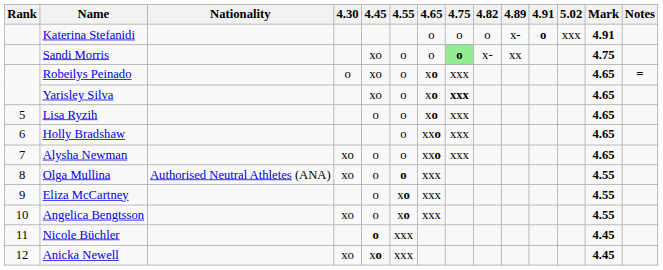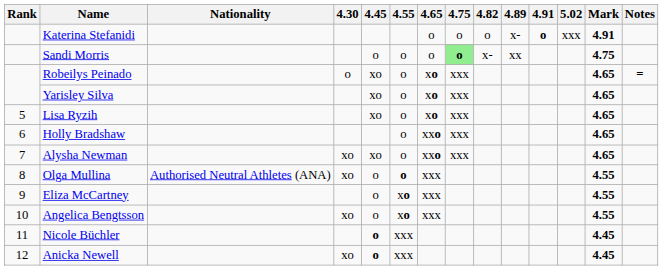 <table class="wikitable sortable" style="text-align:center">
 <tr>
 <th data-sort-type="number">Rank</th>
 <th>Name</th>
 <th>Nationality</th>
 <th>4.30</th>
 <th>4.45</th>
 <th>4.55</th>
 <th>4.65</th>
 <th>4.75</th>
 <th>4.82</th>
 <th>4.89</th>
 <th>4.91</th>
 <th>5.02</th>
 <th>Mark</th>
 <th>Notes</th>
 </tr>
 <tr>
 <td></td>
 <td style="text-align:left;"><a href='#'>Katerina Stefanidi</a></td>
 <td style="text-align:left;"></td>
 <td></td>
 <td></td>
 <td></td>
 <td>o</td>
 <td>o</td>
 <td>o</td>
 <td>x-</td>
 <td><strong>o</strong></td>
 <td>xxx</td>
 <td><strong>4.91</strong></td>
 <td> <strong></strong></td>
 </tr>
 <tr>
 <td></td>
 <td style="text-align:left;"><a href='#'>Sandi Morris</a></td>
 <td style="text-align:left;"></td>
 <td></td>
-<td>xo</td>
+<td>o</td>
 <td>o</td>
 <td>o</td>
 <td style="background: lightgreen;"><strong>o</strong></td>
 <td>x-</td>
 <td>xx</td>
 <td></td>
 <td></td>
 <td><strong>4.75</strong></td>
 <td></td>
 </tr>
 <tr>
 <td rowspan=2></td>
 <td style="text-align:left;"><a href='#'>Robeilys Peinado</a></td>
 <td style="text-align:left;"></td>
 <td>o</td>
 <td>xo</td>
 <td>o</td>
 <td>x<strong>o</strong></td>
 <td>xxx</td>
 <td></td>
 <td></td>
 <td></td>
 <td></td>
 <td><strong>4.65</strong></td>
 <td><strong>=</strong></td>
 </tr>
 <tr>
 <td style="text-align:left;"><a href='#'>Yarisley Silva</a></td>
 <td style="text-align:left;"></td>
 <td></td>
 <td>xo</td>
 <td>o</td>
 <td>x<strong>o</strong></td>
-<td><strong>xxx</strong></td>
+<td>xxx</td>
 <td></td>
 <td></td>
 <td></td>
 <td></td>
 <td><strong>4.65</strong></td>
 <td></td>
 </tr>
 <tr>
 <td>5</td>
 <td style="text-align:left;"><a href='#'>Lisa Ryzih</a></td>
 <td style="text-align:left;"></td>
 <td></td>
-<td>o</td>
+<td>xo</td>
 <td>o</td>
 <td>x<strong>o</strong></td>
 <td>xxx</td>
 <td></td>
 <td></td>
 <td></td>
 <td></td>
 <td><strong>4.65</strong></td>
 <td></td>
 </tr>
 <tr>
 <td>6</td>
 <td style="text-align:left;"><a href='#'>Holly Bradshaw</a></td>
 <td style="text-align:left;"></td>
 <td></td>
 <td></td>
 <td>o</td>
 <td>xx<strong>o</strong></td>
 <td>xxx</td>
 <td></td>
 <td></td>
 <td></td>
 <td></td>
 <td><strong>4.65</strong></td>
 <td></td>
 </tr>
 <tr>
 <td>7</td>
 <td style="text-align:left;"><a href='#'>Alysha Newman</a></td>
 <td style="text-align:left;"></td>
 <td>xo</td>
-<td>o</td>
+<td>xo</td>
 <td>o</td>
 <td>xx<strong>o</strong></td>
 <td>xxx</td>
 <td></td>
 <td></td>
 <td></td>
 <td></td>
 <td><strong>4.65</strong></td>
 <td></td>
 </tr>
 <tr>
 <td>8</td>
 <td style="text-align:left;"><a href='#'>Olga Mullina</a></td>
 <td style="text-align:left;"> <a href='#'>Authorised Neutral Athletes</a> (ANA)</td>
 <td>xo</td>
 <td>o</td>
 <td><strong>o</strong></td>
 <td>xxx</td>
 <td></td>
 <td></td>
 <td></td>
 <td></td>
 <td></td>
 <td><strong>4.55</strong></td>
 <td></td>
 </tr>
 <tr>
 <td>9</td>
 <td style="text-align:left;"><a href='#'>Eliza McCartney</a></td>
 <td style="text-align:left;"></td>
 <td></td>
 <td>o</td>
 <td>x<strong>o</strong></td>
 <td>xxx</td>
 <td></td>
 <td></td>
 <td></td>
 <td></td>
 <td></td>
 <td><strong>4.55</strong></td>
 <td></td>
 </tr>
 <tr>
 <td>10</td>
 <td style="text-align:left;"><a href='#'>Angelica Bengtsson</a></td>
 <td style="text-align:left;"></td>
 <td>xo</td>
 <td>o</td>
 <td>x<strong>o</strong></td>
 <td>xxx</td>
 <td></td>
 <td></td>
 <td></td>
 <td></td>
 <td></td>
 <td><strong>4.55</strong></td>
 <td></td>
 </tr>
 <tr>
 <td>11</td>
 <td style="text-align:left;"><a href='#'>Nicole Büchler</a></td>
 <td style="text-align:left;"></td>
 <td></td>
 <td><strong>o</strong></td>
 <td>xxx</td>
 <td></td>
 <td></td>
 <td></td>
 <td></td>
 <td></td>
 <td></td>
 <td><strong>4.45</strong></td>
 <td></td>
 </tr>
 <tr>
 <td>12</td>
 <td style="text-align:left;"><a href='#'>Anicka Newell</a></td>
 <td style="text-align:left;"></td>
 <td>xo</td>
-<td>x<strong>o</strong></td>
+<td><strong>o</strong></td>
 <td>xxx</td>
 <td></td>
 <td></td>
 <td></td>
 <td></td>
 <td></td>
 <td></td>
 <td><strong>4.45</strong></td>
 <td></td>
 </tr>
 </table>
